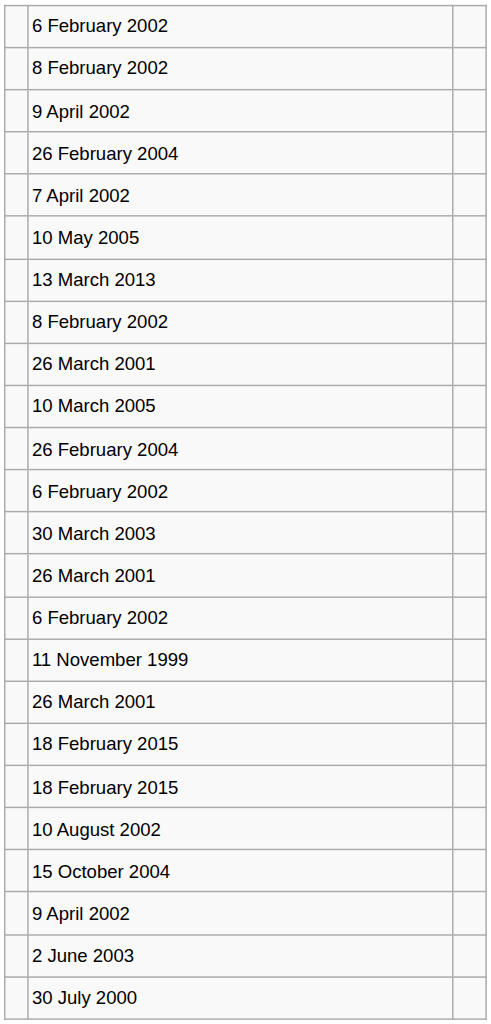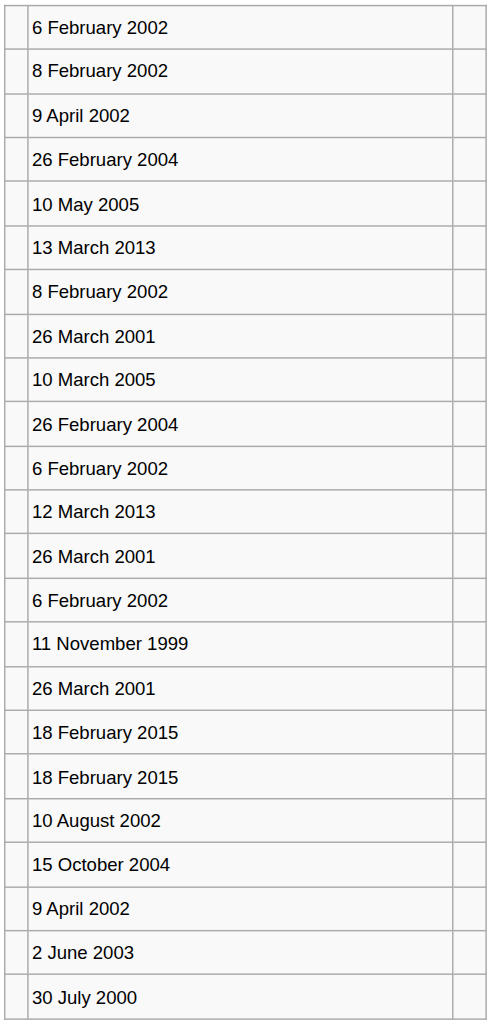 <table class="wikitable" style="font-size: 80%; float: left; width: 26em; margin-right: 1em; height: 700px">
 <tr>
 <td></td>
 <td>6 February 2002</td>
 <td> </td>
 </tr>
 <tr>
 <td></td>
 <td>8 February 2002</td>
 <td> </td>
 </tr>
 <tr>
 <td></td>
 <td>9 April 2002</td>
 <td> </td>
 </tr>
 <tr>
 <td></td>
 <td>26 February 2004</td>
-<td> </td>
-</tr>
-<tr>
-<td></td>
-<td>7 April 2002</td>
 <td> </td>
 </tr>
 <tr>
 <td></td>
 <td>10 May 2005</td>
 <td> </td>
 </tr>
 <tr>
 <td></td>
 <td>13 March 2013</td>
 <td></td>
 </tr>
 <tr>
 <td></td>
 <td>8 February 2002</td>
 <td> </td>
 </tr>
 <tr>
 <td></td>
 <td>26 March 2001</td>
 <td> </td>
 </tr>
 <tr>
 <td></td>
 <td>10 March 2005</td>
 <td> </td>
 </tr>
 <tr>
 <td></td>
 <td>26 February 2004</td>
 <td> </td>
 </tr>
 <tr>
 <td></td>
 <td>6 February 2002</td>
 <td> </td>
 </tr>
 <tr>
 <td></td>
-<td>30 March 2003</td>
-<td> </td>
+<td>12 March 2013</td>
+<td></td>
 </tr>
 <tr>
 <td></td>
 <td>26 March 2001</td>
 <td> </td>
 </tr>
 <tr>
 <td></td>
 <td>6 February 2002</td>
 <td> </td>
 </tr>
 <tr>
 <td></td>
 <td>11 November 1999</td>
 <td> </td>
 </tr>
 <tr>
 <td></td>
 <td>26 March 2001</td>
 <td> </td>
 </tr>
 <tr>
 <td></td>
 <td>18 February 2015</td>
 <td> </td>
 </tr>
 <tr>
 <td></td>
 <td>18 February 2015</td>
 <td> </td>
 </tr>
 <tr>
 <td></td>
 <td>10 August 2002</td>
 <td> </td>
 </tr>
 <tr>
 <td></td>
 <td>15 October 2004</td>
 <td> </td>
 </tr>
 <tr>
 <td></td>
 <td>9 April 2002</td>
 <td> </td>
 </tr>
 <tr>
 <td></td>
 <td>2 June 2003</td>
 <td> </td>
 </tr>
 <tr>
 <td></td>
 <td>30 July 2000</td>
 <td> </td>
 </tr>
 </table>
